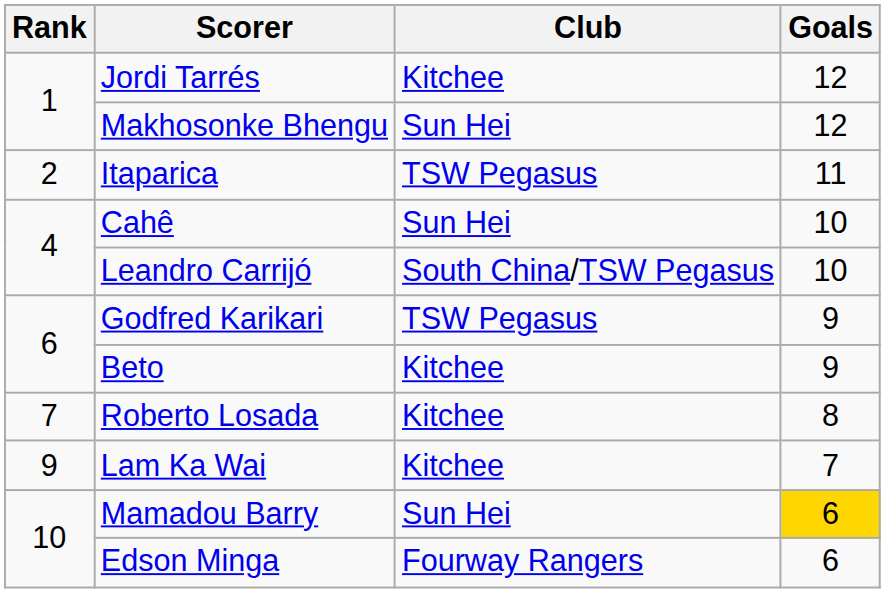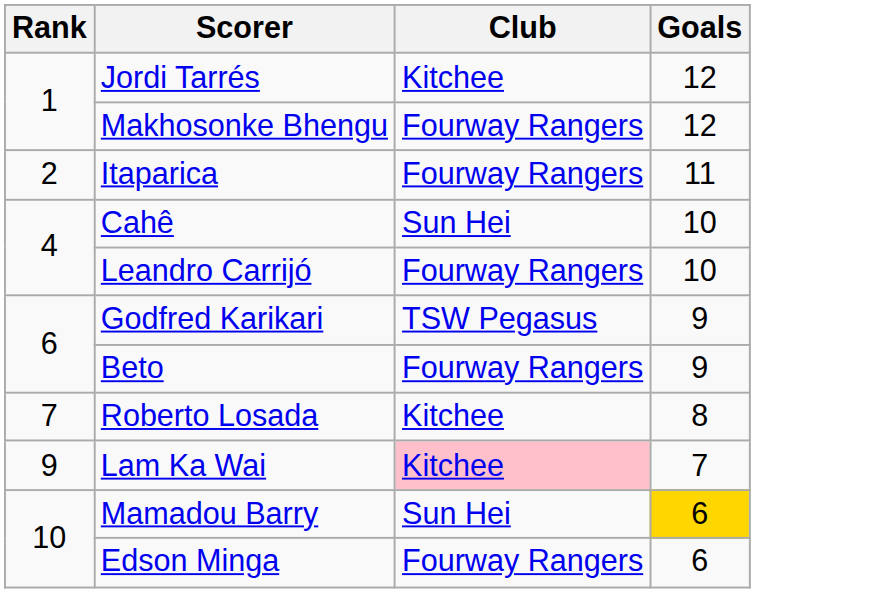 <table class="wikitable">
 <tr>
 <th>Rank</th>
 <th>Scorer</th>
 <th>Club</th>
 <th>Goals</th>
 </tr>
 <tr>
 <td rowspan=2 align=center>1</td>
 <td><a href='#'>Jordi Tarrés</a></td>
 <td><a href='#'>Kitchee</a></td>
 <td align=center>12</td>
 </tr>
 <tr>
 <td><a href='#'>Makhosonke Bhengu</a></td>
-<td><a href='#'>Sun Hei</a></td>
+<td><a href='#'>Fourway Rangers</a></td>
 <td align=center>12</td>
 </tr>
 <tr>
 <td align=center>2</td>
 <td><a href='#'>Itaparica</a></td>
-<td><a href='#'>TSW Pegasus</a></td>
+<td><a href='#'>Fourway Rangers</a></td>
 <td align=center>11</td>
 </tr>
 <tr>
 <td rowspan=2 align=center>4</td>
 <td><a href='#'>Cahê</a></td>
 <td><a href='#'>Sun Hei</a></td>
 <td align=center>10</td>
 </tr>
 <tr>
 <td><a href='#'>Leandro Carrijó</a></td>
-<td><a href='#'>South China</a>/<a href='#'>TSW Pegasus</a></td>
+<td><a href='#'>Fourway Rangers</a></td>
 <td align=center>10</td>
 </tr>
 <tr>
 <td rowspan=2 align=center>6</td>
 <td><a href='#'>Godfred Karikari</a></td>
 <td><a href='#'>TSW Pegasus</a></td>
 <td align=center>9</td>
 </tr>
 <tr>
 <td><a href='#'>Beto</a></td>
-<td><a href='#'>Kitchee</a></td>
+<td><a href='#'>Fourway Rangers</a></td>
 <td align=center>9</td>
 </tr>
 <tr>
 <td align=center>7</td>
 <td><a href='#'>Roberto Losada</a></td>
 <td><a href='#'>Kitchee</a></td>
 <td align=center>8</td>
 </tr>
 <tr>
 <td align=center>9</td>
 <td><a href='#'>Lam Ka Wai</a></td>
-<td><a href='#'>Kitchee</a></td>
+<td style="background: pink;"><a href='#'>Kitchee</a></td>
 <td align=center>7</td>
 </tr>
 <tr>
 <td rowspan=2 align=center>10</td>
 <td><a href='#'>Mamadou Barry</a></td>
 <td><a href='#'>Sun Hei</a></td>
 <td align=center style="background: gold;">6</td>
 </tr>
 <tr>
 <td><a href='#'>Edson Minga</a></td>
 <td><a href='#'>Fourway Rangers</a></td>
 <td align=center>6</td>
 </tr>
 </table>
